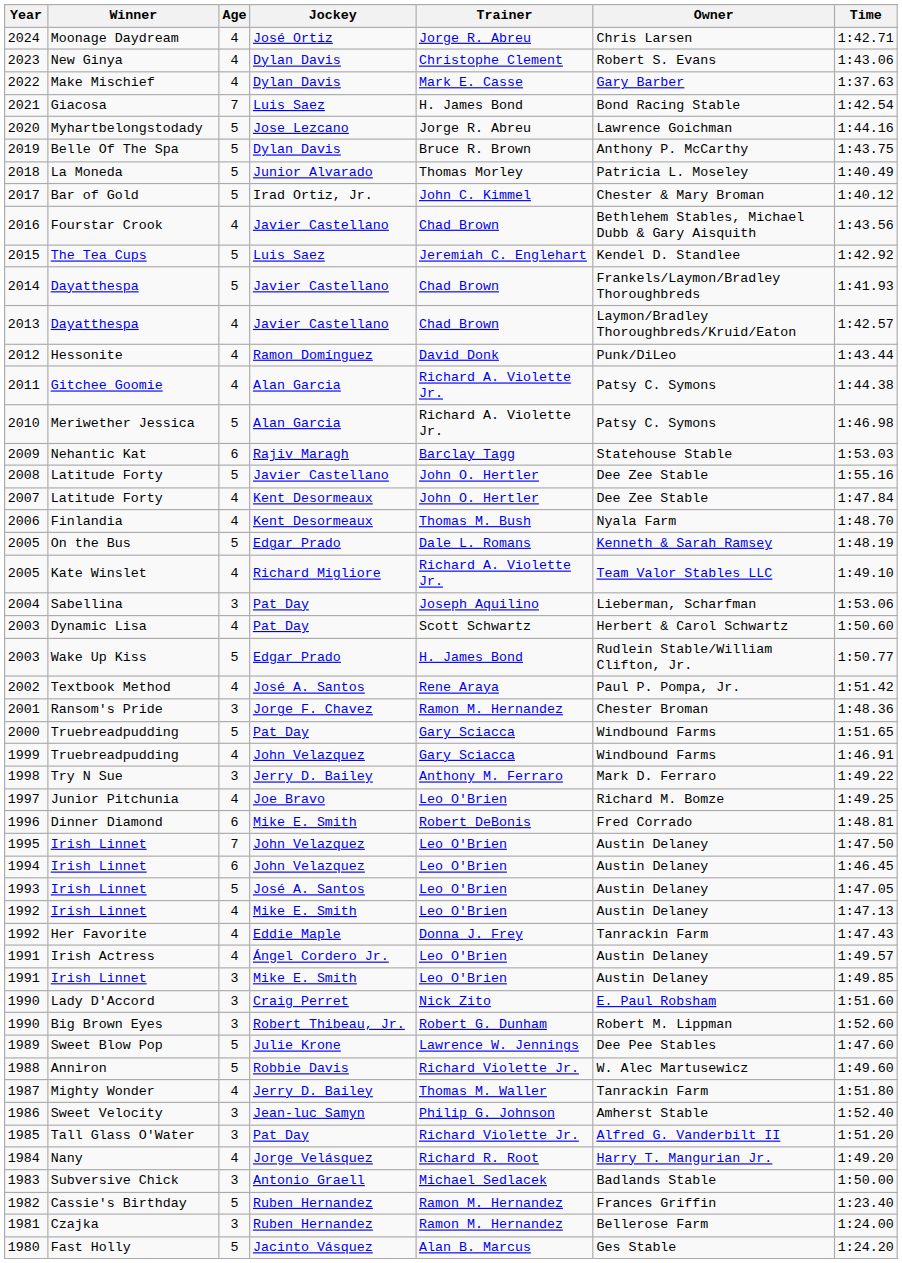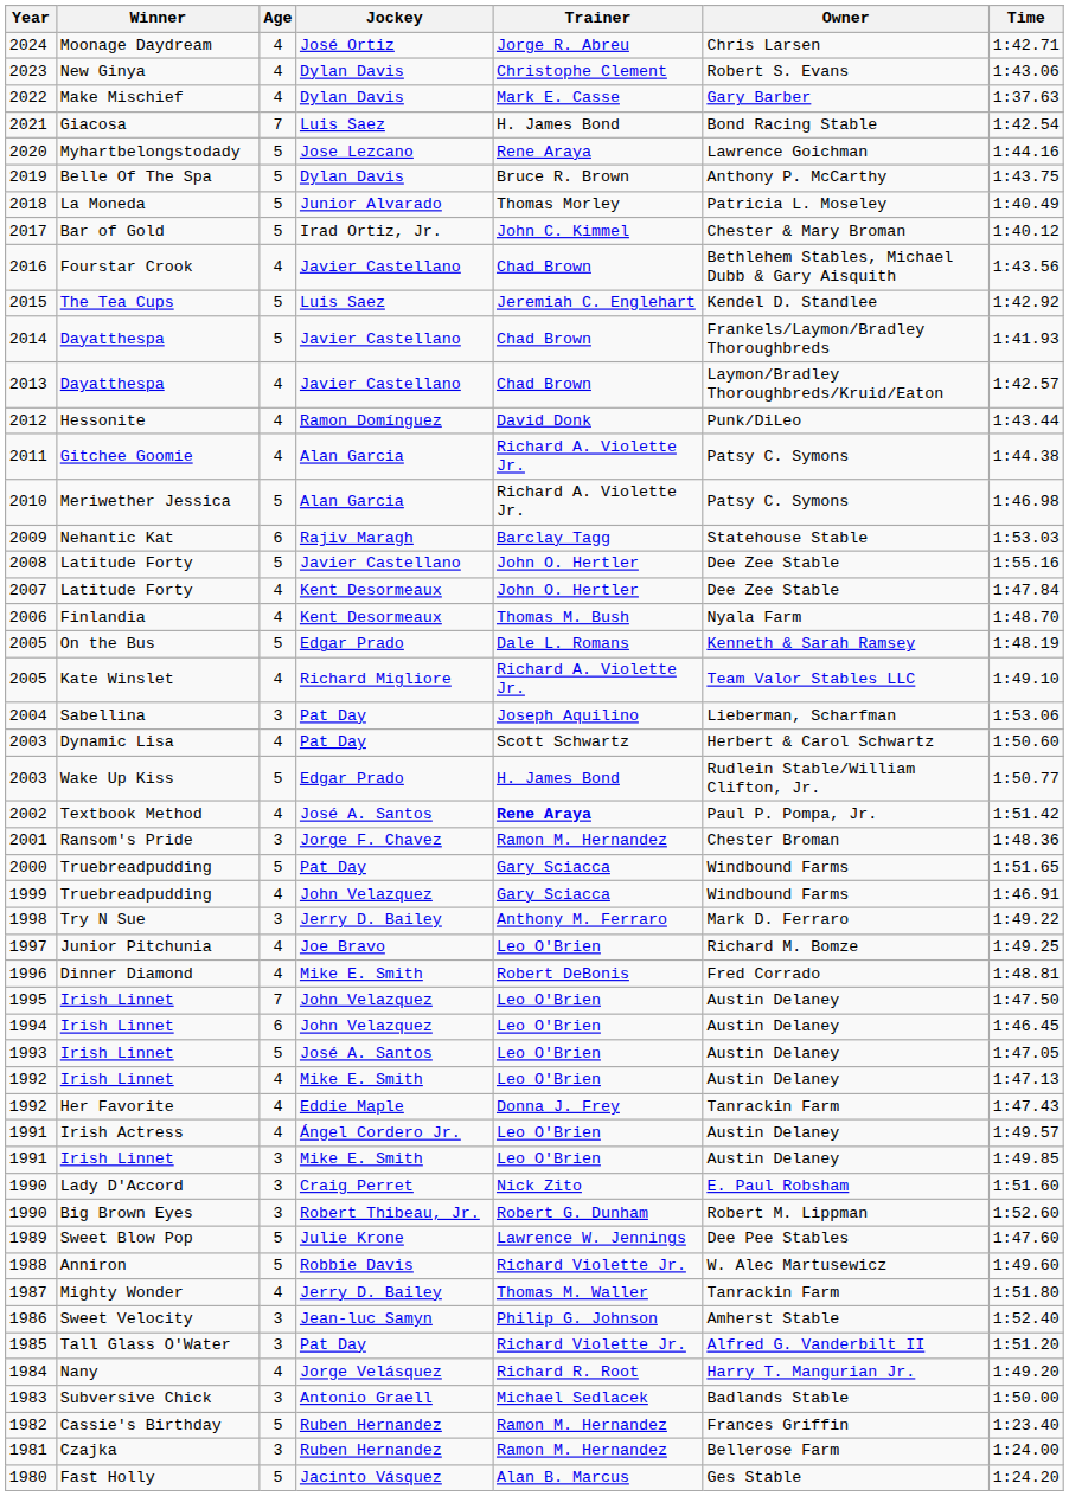 <table class="wikitable sortable" style="font-size:90%">
 <tr>
 <th style="width:32px">Year</th>
 <th style="width:145px">Winner</th>
 <th>Age</th>
 <th style="width:140px">Jockey</th>
 <th style="width:150px">Trainer</th>
 <th style="width:206px">Owner</th>
 <th style="width:25px">Time</th>
 </tr>
 <tr>
 <td>2024</td>
 <td>Moonage Daydream</td>
 <td Align=Center>4</td>
 <td><a href='#'>José Ortiz</a></td>
 <td><a href='#'>Jorge R. Abreu</a></td>
 <td>Chris Larsen</td>
 <td align=center>1:42.71</td>
 </tr>
 <tr>
 <td>2023</td>
 <td>New Ginya</td>
 <td Align=Center>4</td>
 <td><a href='#'>Dylan Davis</a></td>
 <td><a href='#'>Christophe Clement</a></td>
 <td>Robert S. Evans</td>
 <td>1:43.06</td>
 </tr>
 <tr>
 <td>2022</td>
 <td>Make Mischief</td>
 <td Align=Center>4</td>
 <td><a href='#'>Dylan Davis</a></td>
 <td><a href='#'>Mark E. Casse</a></td>
 <td><a href='#'>Gary Barber</a></td>
 <td>1:37.63</td>
 </tr>
 <tr>
 <td>2021</td>
 <td>Giacosa</td>
 <td Align=Center>7</td>
 <td><a href='#'>Luis Saez</a></td>
 <td>H. James Bond</td>
 <td>Bond Racing Stable</td>
 <td>1:42.54</td>
 </tr>
 <tr>
 <td>2020</td>
 <td>Myhartbelongstodady</td>
 <td Align=Center>5</td>
 <td><a href='#'>Jose Lezcano</a></td>
-<td>Jorge R. Abreu</td>
+<td><a href='#'>Rene Araya</a></td>
 <td>Lawrence Goichman</td>
 <td>1:44.16</td>
 </tr>
 <tr>
 <td>2019</td>
 <td>Belle Of The Spa</td>
 <td Align=Center>5</td>
 <td><a href='#'>Dylan Davis</a></td>
 <td>Bruce R. Brown</td>
 <td>Anthony P. McCarthy</td>
 <td>1:43.75</td>
 </tr>
 <tr>
 <td>2018</td>
 <td>La Moneda</td>
 <td Align=Center>5</td>
 <td><a href='#'>Junior Alvarado</a></td>
 <td>Thomas Morley</td>
 <td>Patricia L. Moseley</td>
 <td>1:40.49</td>
 </tr>
 <tr>
 <td>2017</td>
 <td>Bar of Gold</td>
 <td Align=Center>5</td>
 <td>Irad Ortiz, Jr.</td>
 <td><a href='#'>John C. Kimmel</a></td>
 <td>Chester & Mary Broman</td>
 <td>1:40.12</td>
 </tr>
 <tr>
 <td>2016</td>
 <td>Fourstar Crook</td>
 <td Align=Center>4</td>
 <td><a href='#'>Javier Castellano</a></td>
 <td><a href='#'>Chad Brown</a></td>
 <td>Bethlehem Stables, Michael Dubb & Gary Aisquith</td>
 <td>1:43.56</td>
 </tr>
 <tr>
 <td>2015</td>
 <td><a href='#'>The Tea Cups</a></td>
 <td Align=Center>5</td>
 <td><a href='#'>Luis Saez</a></td>
 <td><a href='#'>Jeremiah C. Englehart</a></td>
 <td>Kendel D. Standlee</td>
 <td>1:42.92</td>
 </tr>
 <tr>
 <td>2014</td>
 <td><a href='#'>Dayatthespa</a></td>
 <td Align=Center>5</td>
 <td><a href='#'>Javier Castellano</a></td>
 <td><a href='#'>Chad Brown</a></td>
 <td>Frankels/Laymon/Bradley Thoroughbreds</td>
 <td>1:41.93</td>
 </tr>
 <tr>
 <td>2013</td>
 <td><a href='#'>Dayatthespa</a></td>
 <td Align=Center>4</td>
 <td><a href='#'>Javier Castellano</a></td>
 <td><a href='#'>Chad Brown</a></td>
 <td>Laymon/Bradley Thoroughbreds/Kruid/Eaton</td>
 <td>1:42.57</td>
 </tr>
 <tr>
 <td>2012</td>
 <td>Hessonite</td>
 <td Align=Center>4</td>
 <td><a href='#'>Ramon Domínguez</a></td>
 <td><a href='#'>David Donk</a></td>
 <td>Punk/DiLeo</td>
 <td>1:43.44</td>
 </tr>
 <tr>
 <td>2011</td>
 <td><a href='#'>Gitchee Goomie</a></td>
 <td Align=Center>4</td>
 <td><a href='#'>Alan Garcia</a></td>
 <td><a href='#'>Richard A. Violette Jr.</a></td>
 <td>Patsy C. Symons</td>
 <td>1:44.38</td>
 </tr>
 <tr>
 <td>2010</td>
 <td>Meriwether Jessica</td>
 <td Align=Center>5</td>
 <td><a href='#'>Alan Garcia</a></td>
 <td>Richard A. Violette Jr.</td>
 <td>Patsy C. Symons</td>
 <td>1:46.98</td>
 </tr>
 <tr>
 <td>2009</td>
 <td>Nehantic Kat</td>
 <td Align=Center>6</td>
 <td><a href='#'>Rajiv Maragh</a></td>
 <td><a href='#'>Barclay Tagg</a></td>
 <td>Statehouse Stable</td>
 <td>1:53.03</td>
 </tr>
 <tr>
 <td>2008</td>
 <td>Latitude Forty</td>
 <td Align=Center>5</td>
 <td><a href='#'>Javier Castellano</a></td>
 <td><a href='#'>John O. Hertler</a></td>
 <td>Dee Zee Stable</td>
 <td>1:55.16</td>
 </tr>
 <tr>
 <td>2007</td>
 <td>Latitude Forty</td>
 <td Align=Center>4</td>
 <td><a href='#'>Kent Desormeaux</a></td>
 <td><a href='#'>John O. Hertler</a></td>
 <td>Dee Zee Stable</td>
 <td>1:47.84</td>
 </tr>
 <tr>
 <td>2006</td>
 <td>Finlandia</td>
 <td Align=Center>4</td>
 <td><a href='#'>Kent Desormeaux</a></td>
 <td><a href='#'>Thomas M. Bush</a></td>
 <td>Nyala Farm</td>
 <td>1:48.70</td>
 </tr>
 <tr>
 <td>2005</td>
 <td>On the Bus</td>
 <td Align=Center>5</td>
 <td><a href='#'>Edgar Prado</a></td>
 <td><a href='#'>Dale L. Romans</a></td>
 <td><a href='#'>Kenneth & Sarah Ramsey</a></td>
 <td>1:48.19</td>
 </tr>
 <tr>
 <td>2005</td>
 <td>Kate Winslet</td>
 <td Align=Center>4</td>
 <td><a href='#'>Richard Migliore</a></td>
 <td><a href='#'>Richard A. Violette Jr.</a></td>
 <td><a href='#'>Team Valor Stables LLC</a></td>
 <td>1:49.10</td>
 </tr>
 <tr>
 <td>2004</td>
 <td>Sabellina</td>
 <td Align=Center>3</td>
 <td><a href='#'>Pat Day</a></td>
 <td><a href='#'>Joseph Aquilino</a></td>
 <td>Lieberman, Scharfman</td>
 <td>1:53.06</td>
 </tr>
 <tr>
 <td>2003</td>
 <td>Dynamic Lisa</td>
 <td Align=Center>4</td>
 <td><a href='#'>Pat Day</a></td>
 <td>Scott Schwartz</td>
 <td>Herbert & Carol Schwartz</td>
 <td>1:50.60</td>
 </tr>
 <tr>
 <td>2003</td>
 <td>Wake Up Kiss</td>
 <td Align=Center>5</td>
 <td><a href='#'>Edgar Prado</a></td>
 <td><a href='#'>H. James Bond</a></td>
 <td>Rudlein Stable/William Clifton, Jr.</td>
 <td>1:50.77</td>
 </tr>
 <tr>
 <td>2002</td>
 <td>Textbook Method</td>
 <td Align=Center>4</td>
 <td><a href='#'>José A. Santos</a></td>
-<td><a href='#'>Rene Araya</a></td>
+<td><strong><a href='#'>Rene Araya</a></strong></td>
 <td>Paul P. Pompa, Jr.</td>
 <td>1:51.42</td>
 </tr>
 <tr>
 <td>2001</td>
 <td>Ransom's Pride</td>
 <td Align=Center>3</td>
 <td><a href='#'>Jorge F. Chavez</a></td>
 <td><a href='#'>Ramon M. Hernandez</a></td>
 <td>Chester Broman</td>
 <td>1:48.36</td>
 </tr>
 <tr>
 <td>2000</td>
 <td>Truebreadpudding</td>
 <td Align=Center>5</td>
 <td><a href='#'>Pat Day</a></td>
 <td><a href='#'>Gary Sciacca</a></td>
 <td>Windbound Farms</td>
 <td>1:51.65</td>
 </tr>
 <tr>
 <td>1999</td>
 <td>Truebreadpudding</td>
 <td Align=Center>4</td>
 <td><a href='#'>John Velazquez</a></td>
 <td><a href='#'>Gary Sciacca</a></td>
 <td>Windbound Farms</td>
 <td>1:46.91</td>
 </tr>
 <tr>
 <td>1998</td>
 <td>Try N Sue</td>
 <td Align=Center>3</td>
 <td><a href='#'>Jerry D. Bailey</a></td>
 <td><a href='#'>Anthony M. Ferraro</a></td>
 <td>Mark D. Ferraro</td>
 <td>1:49.22</td>
 </tr>
 <tr>
 <td>1997</td>
 <td>Junior Pitchunia</td>
 <td Align=Center>4</td>
 <td><a href='#'>Joe Bravo</a></td>
 <td><a href='#'>Leo O'Brien</a></td>
 <td>Richard M. Bomze</td>
 <td>1:49.25</td>
 </tr>
 <tr>
 <td>1996</td>
 <td>Dinner Diamond</td>
-<td Align=Center>6</td>
+<td Align=Center>4</td>
 <td><a href='#'>Mike E. Smith</a></td>
 <td><a href='#'>Robert DeBonis</a></td>
 <td>Fred Corrado</td>
 <td>1:48.81</td>
 </tr>
 <tr>
 <td>1995</td>
 <td><a href='#'>Irish Linnet</a></td>
 <td Align=Center>7</td>
 <td><a href='#'>John Velazquez</a></td>
 <td><a href='#'>Leo O'Brien</a></td>
 <td>Austin Delaney</td>
 <td>1:47.50</td>
 </tr>
 <tr>
 <td>1994</td>
 <td><a href='#'>Irish Linnet</a></td>
 <td Align=Center>6</td>
 <td><a href='#'>John Velazquez</a></td>
 <td><a href='#'>Leo O'Brien</a></td>
 <td>Austin Delaney</td>
 <td>1:46.45</td>
 </tr>
 <tr>
 <td>1993</td>
 <td><a href='#'>Irish Linnet</a></td>
 <td Align=Center>5</td>
 <td><a href='#'>José A. Santos</a></td>
 <td><a href='#'>Leo O'Brien</a></td>
 <td>Austin Delaney</td>
 <td>1:47.05</td>
 </tr>
 <tr>
 <td>1992</td>
 <td><a href='#'>Irish Linnet</a></td>
 <td Align=Center>4</td>
 <td><a href='#'>Mike E. Smith</a></td>
 <td><a href='#'>Leo O'Brien</a></td>
 <td>Austin Delaney</td>
 <td>1:47.13</td>
 </tr>
 <tr>
 <td>1992</td>
 <td>Her Favorite</td>
 <td Align=Center>4</td>
 <td><a href='#'>Eddie Maple</a></td>
 <td><a href='#'>Donna J. Frey</a></td>
 <td>Tanrackin Farm</td>
 <td>1:47.43</td>
 </tr>
 <tr>
 <td>1991</td>
 <td>Irish Actress</td>
 <td Align=Center>4</td>
 <td><a href='#'>Ángel Cordero Jr.</a></td>
 <td><a href='#'>Leo O'Brien</a></td>
 <td>Austin Delaney</td>
 <td>1:49.57</td>
 </tr>
 <tr>
 <td>1991</td>
 <td><a href='#'>Irish Linnet</a></td>
 <td Align=Center>3</td>
 <td><a href='#'>Mike E. Smith</a></td>
 <td><a href='#'>Leo O'Brien</a></td>
 <td>Austin Delaney</td>
 <td>1:49.85</td>
 </tr>
 <tr>
 <td>1990</td>
 <td>Lady D'Accord</td>
 <td Align=Center>3</td>
 <td><a href='#'>Craig Perret</a></td>
 <td><a href='#'>Nick Zito</a></td>
 <td><a href='#'>E. Paul Robsham</a></td>
 <td>1:51.60</td>
 </tr>
 <tr>
 <td>1990</td>
 <td>Big Brown Eyes</td>
 <td Align=Center>3</td>
 <td><a href='#'>Robert Thibeau, Jr.</a></td>
 <td><a href='#'>Robert G. Dunham</a></td>
 <td>Robert M. Lippman</td>
 <td>1:52.60</td>
 </tr>
 <tr>
 <td>1989</td>
 <td>Sweet Blow Pop</td>
 <td Align=Center>5</td>
 <td><a href='#'>Julie Krone</a></td>
 <td><a href='#'>Lawrence W. Jennings</a></td>
 <td>Dee Pee Stables</td>
 <td>1:47.60</td>
 </tr>
 <tr>
 <td>1988</td>
 <td>Anniron</td>
 <td Align=Center>5</td>
 <td><a href='#'>Robbie Davis</a></td>
 <td><a href='#'>Richard Violette Jr.</a></td>
 <td>W. Alec Martusewicz</td>
 <td>1:49.60</td>
 </tr>
 <tr>
 <td>1987</td>
 <td>Mighty Wonder</td>
 <td Align=Center>4</td>
 <td><a href='#'>Jerry D. Bailey</a></td>
 <td><a href='#'>Thomas M. Waller</a></td>
 <td>Tanrackin Farm</td>
 <td>1:51.80</td>
 </tr>
 <tr>
 <td>1986</td>
 <td>Sweet Velocity</td>
 <td Align=Center>3</td>
 <td><a href='#'>Jean-luc Samyn</a></td>
 <td><a href='#'>Philip G. Johnson</a></td>
 <td>Amherst Stable</td>
 <td>1:52.40</td>
 </tr>
 <tr>
 <td>1985</td>
 <td>Tall Glass O'Water</td>
 <td Align=Center>3</td>
 <td><a href='#'>Pat Day</a></td>
 <td><a href='#'>Richard Violette Jr.</a></td>
 <td><a href='#'>Alfred G. Vanderbilt II</a></td>
 <td>1:51.20</td>
 </tr>
 <tr>
 <td>1984</td>
 <td>Nany</td>
 <td Align=Center>4</td>
 <td><a href='#'>Jorge Velásquez</a></td>
 <td><a href='#'>Richard R. Root</a></td>
 <td><a href='#'>Harry T. Mangurian Jr.</a></td>
 <td>1:49.20</td>
 </tr>
 <tr>
 <td>1983</td>
 <td>Subversive Chick</td>
 <td Align=Center>3</td>
 <td><a href='#'>Antonio Graell</a></td>
 <td><a href='#'>Michael Sedlacek</a></td>
 <td>Badlands Stable</td>
 <td>1:50.00</td>
 </tr>
 <tr>
 <td>1982</td>
 <td>Cassie's Birthday</td>
 <td Align=Center>5</td>
 <td><a href='#'>Ruben Hernandez</a></td>
 <td><a href='#'>Ramon M. Hernandez</a></td>
 <td>Frances Griffin</td>
 <td>1:23.40</td>
 </tr>
 <tr>
 <td>1981</td>
 <td>Czajka</td>
 <td Align=Center>3</td>
 <td><a href='#'>Ruben Hernandez</a></td>
 <td><a href='#'>Ramon M. Hernandez</a></td>
 <td>Bellerose Farm</td>
 <td>1:24.00</td>
 </tr>
 <tr>
 <td>1980</td>
 <td>Fast Holly</td>
 <td Align=Center>5</td>
 <td><a href='#'>Jacinto Vásquez</a></td>
 <td><a href='#'>Alan B. Marcus</a></td>
 <td>Ges Stable</td>
 <td>1:24.20</td>
 </tr>
 </table>
